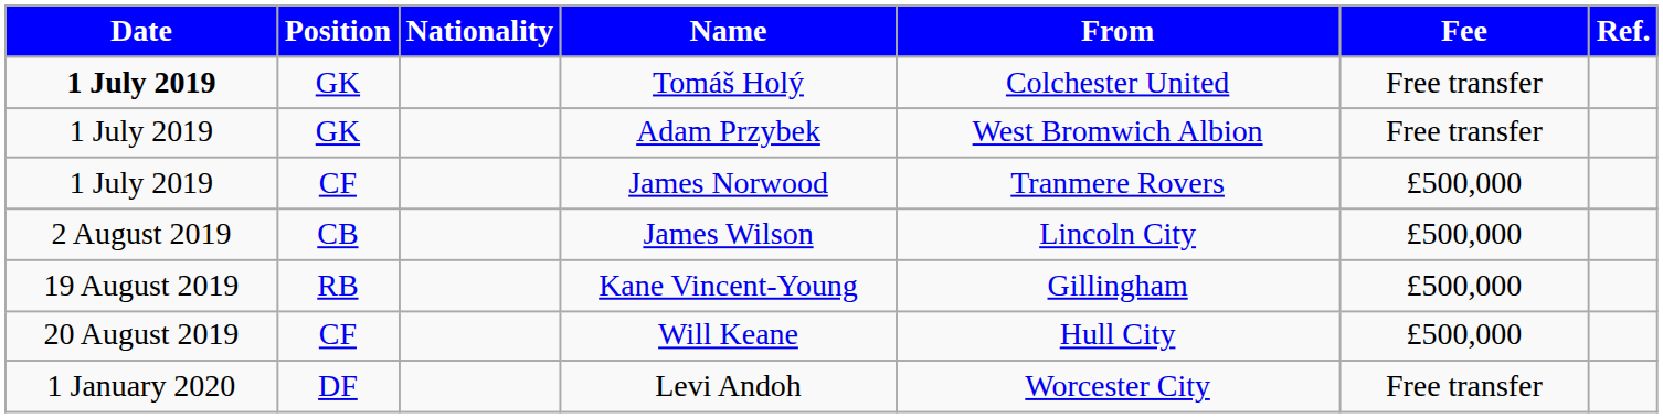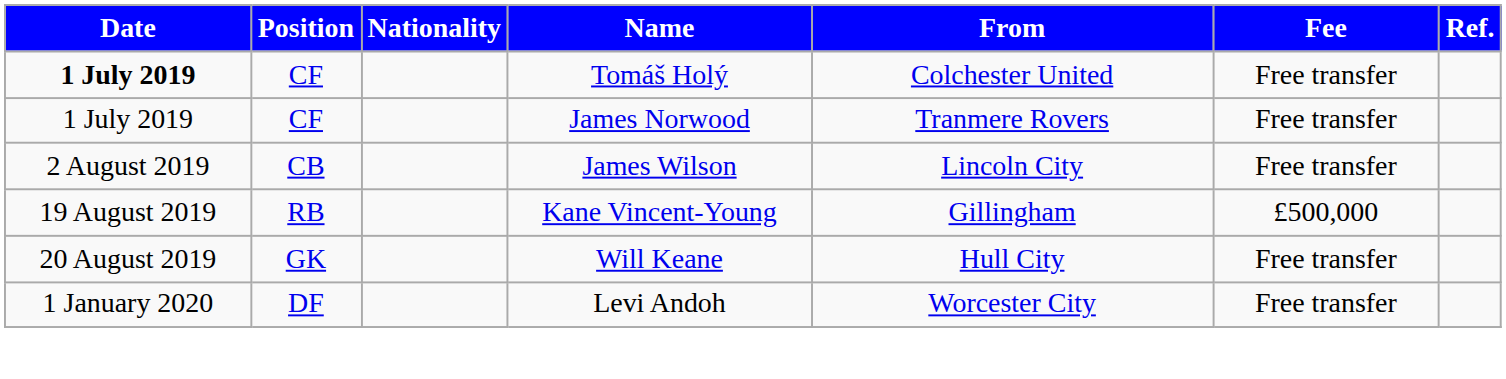 <table class="wikitable"  style="text-align:center; font-size:90%; ">
 <tr>
 <th style="background:blue; color:white; width:120px;">Date</th>
 <th style="background:blue; color:white; width:50px;">Position</th>
 <th style="background:blue; color:white; width:50px;">Nationality</th>
 <th style="background:blue; color:white; width:150px;">Name</th>
 <th style="background:blue; color:white; width:200px;">From</th>
 <th style="background:blue; color:white; width:110px;">Fee</th>
 <th style="background:blue; color:white; width:25px;">Ref.</th>
 </tr>
 <tr>
 <td><strong>1 July 2019</strong></td>
-<td><a href='#'>GK</a></td>
+<td><a href='#'>CF</a></td>
 <td></td>
 <td><a href='#'>Tomáš Holý</a></td>
 <td> <a href='#'>Colchester United</a></td>
-<td>Free transfer</td>
-<td></td>
-</tr>
-<tr>
-<td>1 July 2019</td>
-<td><a href='#'>GK</a></td>
-<td></td>
-<td><a href='#'>Adam Przybek</a></td>
-<td> <a href='#'>West Bromwich Albion</a></td>
 <td>Free transfer</td>
 <td></td>
 </tr>
 <tr>
 <td>1 July 2019</td>
 <td><a href='#'>CF</a></td>
 <td></td>
 <td><a href='#'>James Norwood</a></td>
 <td> <a href='#'>Tranmere Rovers</a></td>
-<td>£500,000</td>
+<td>Free transfer</td>
 <td></td>
 </tr>
 <tr>
 <td>2 August 2019</td>
 <td><a href='#'>CB</a></td>
 <td></td>
 <td><a href='#'>James Wilson</a></td>
 <td> <a href='#'>Lincoln City</a></td>
-<td>£500,000</td>
+<td>Free transfer</td>
 <td></td>
 </tr>
 <tr>
 <td>19 August 2019</td>
 <td><a href='#'>RB</a></td>
 <td></td>
 <td><a href='#'>Kane Vincent-Young</a></td>
 <td> <a href='#'>Gillingham</a></td>
 <td>£500,000</td>
 <td></td>
 </tr>
 <tr>
 <td>20 August 2019</td>
-<td><a href='#'>CF</a></td>
+<td><a href='#'>GK</a></td>
 <td></td>
 <td><a href='#'>Will Keane</a></td>
 <td> <a href='#'>Hull City</a></td>
-<td>£500,000</td>
+<td>Free transfer</td>
 <td></td>
 </tr>
 <tr>
 <td>1 January 2020</td>
 <td><a href='#'>DF</a></td>
 <td></td>
 <td>Levi Andoh</td>
 <td> <a href='#'>Worcester City</a></td>
 <td>Free transfer</td>
 <td></td>
 </tr>
 </table>
